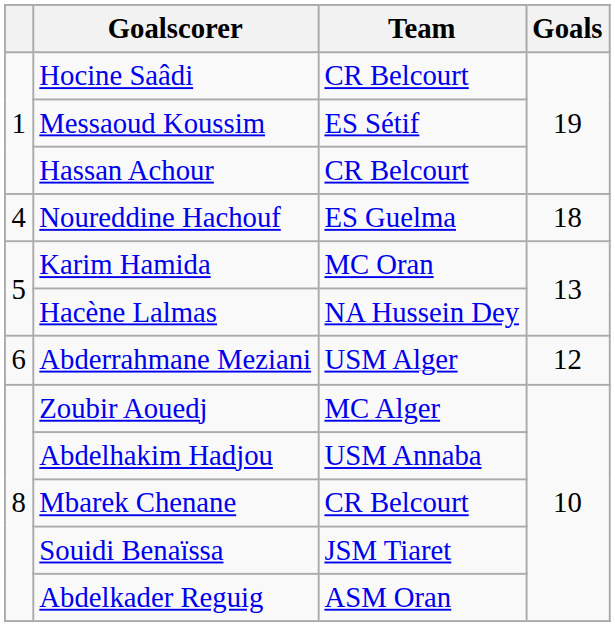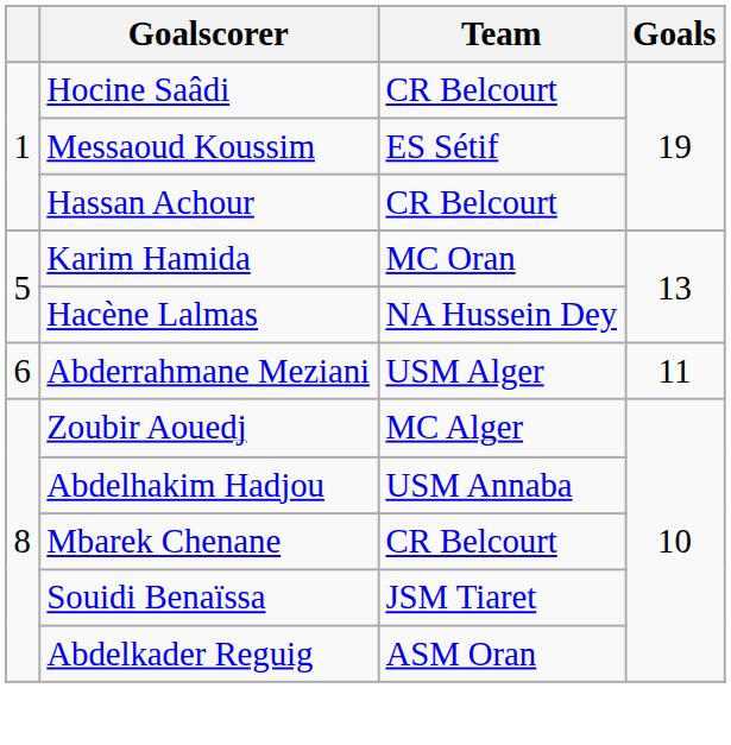 <table class="wikitable" style="font-size: 95%;">
 <tr bgcolor="#CCCCCC" align="center">
 <th scope="col"></th>
 <th scope="col">Goalscorer</th>
 <th scope="col">Team</th>
 <th scope="col">Goals</th>
 </tr>
 <tr>
 <td rowspan=3 align="center">1</td>
 <td> <a href='#'>Hocine Saâdi</a></td>
 <td><a href='#'>CR Belcourt</a></td>
 <td rowspan=3 align="center">19</td>
 </tr>
 <tr>
 <td> <a href='#'>Messaoud Koussim</a></td>
 <td><a href='#'>ES Sétif</a></td>
 </tr>
 <tr>
 <td> <a href='#'>Hassan Achour</a></td>
 <td><a href='#'>CR Belcourt</a></td>
 </tr>
 <tr>
-<td align="center">4</td>
-<td> <a href='#'>Noureddine Hachouf</a></td>
-<td><a href='#'>ES Guelma</a></td>
-<td align="center">18</td>
-</tr>
-<tr>
 <td rowspan=2 align="center">5</td>
 <td> <a href='#'>Karim Hamida</a></td>
 <td><a href='#'>MC Oran</a></td>
 <td rowspan=2 align="center">13</td>
 </tr>
 <tr>
 <td> <a href='#'>Hacène Lalmas</a></td>
 <td><a href='#'>NA Hussein Dey</a></td>
 </tr>
 <tr>
 <td align="center">6</td>
 <td> <a href='#'>Abderrahmane Meziani</a></td>
 <td><a href='#'>USM Alger</a></td>
-<td align="center">12</td>
+<td align="center">11</td>
 </tr>
 <tr>
 <td rowspan=5 align="center">8</td>
 <td> <a href='#'>Zoubir Aouedj</a></td>
 <td><a href='#'>MC Alger</a></td>
 <td rowspan=5 align="center">10</td>
 </tr>
 <tr>
 <td> <a href='#'>Abdelhakim Hadjou</a></td>
 <td><a href='#'>USM Annaba</a></td>
 </tr>
 <tr>
 <td> <a href='#'>Mbarek Chenane</a></td>
 <td><a href='#'>CR Belcourt</a></td>
 </tr>
 <tr>
 <td> <a href='#'>Souidi Benaïssa</a></td>
 <td><a href='#'>JSM Tiaret</a></td>
 </tr>
 <tr>
 <td> <a href='#'>Abdelkader Reguig</a></td>
 <td><a href='#'>ASM Oran</a></td>
 </tr>
 </table>
